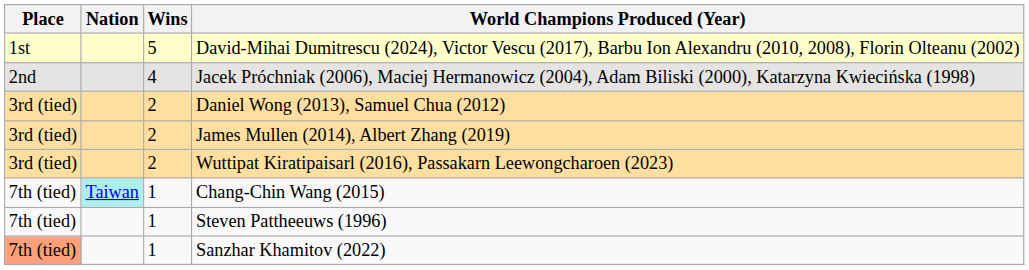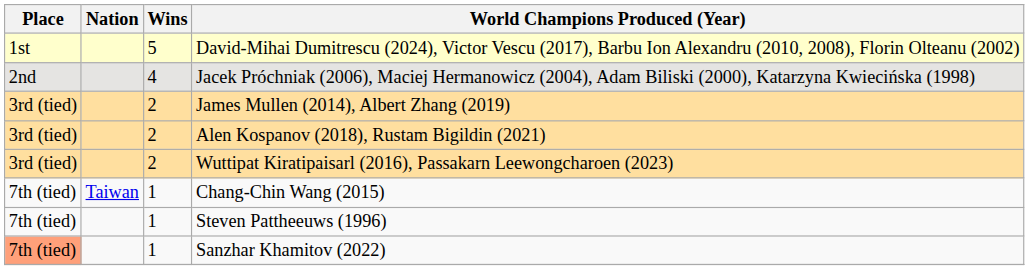 <table class="wikitable">
 <tr>
 <th>Place</th>
 <th>Nation</th>
 <th>Wins</th>
 <th>World Champions Produced (Year)</th>
 </tr>
 <tr style="background:#ffc;">
 <td>1st</td>
 <td></td>
 <td>5</td>
 <td>David-Mihai Dumitrescu (2024), Victor Vescu (2017), Barbu Ion Alexandru (2010, 2008), Florin Olteanu (2002)</td>
 </tr>
 <tr style="background:#E5E4E2;">
 <td>2nd</td>
 <td></td>
 <td>4</td>
 <td>Jacek Próchniak (2006), Maciej Hermanowicz (2004), Adam Biliski (2000), Katarzyna Kwiecińska (1998)</td>
 </tr>
 <tr style="background:#ffdf9f;">
 <td>3rd (tied)</td>
 <td></td>
 <td>2</td>
-<td>Daniel Wong (2013), Samuel Chua (2012)</td>
+<td>James Mullen (2014), Albert Zhang (2019)</td>
 </tr>
-<tr style="background:#ffdf9f;">
+<tr style="background:#FFDF9F;">
 <td>3rd (tied)</td>
 <td></td>
 <td>2</td>
-<td>James Mullen (2014), Albert Zhang (2019)</td>
+<td>Alen Kospanov (2018), Rustam Bigildin (2021)</td>
 </tr>
 <tr style="background:#ffdf9f;">
 <td>3rd (tied)</td>
 <td></td>
 <td>2</td>
 <td>Wuttipat Kiratipaisarl (2016), Passakarn Leewongcharoen (2023)</td>
 </tr>
 <tr>
 <td>7th (tied)</td>
-<td style="background: paleturquoise;"> <a href='#'>Taiwan</a></td>
+<td> <a href='#'>Taiwan</a></td>
 <td>1</td>
 <td>Chang-Chin Wang (2015)</td>
 </tr>
 <tr>
 <td>7th (tied)</td>
 <td></td>
 <td>1</td>
 <td>Steven Pattheeuws (1996)</td>
 </tr>
 <tr>
 <td style="background: lightsalmon;">7th (tied)</td>
 <td></td>
 <td>1</td>
 <td>Sanzhar Khamitov (2022)</td>
 </tr>
 <tr>
 </tr>
 </table>
